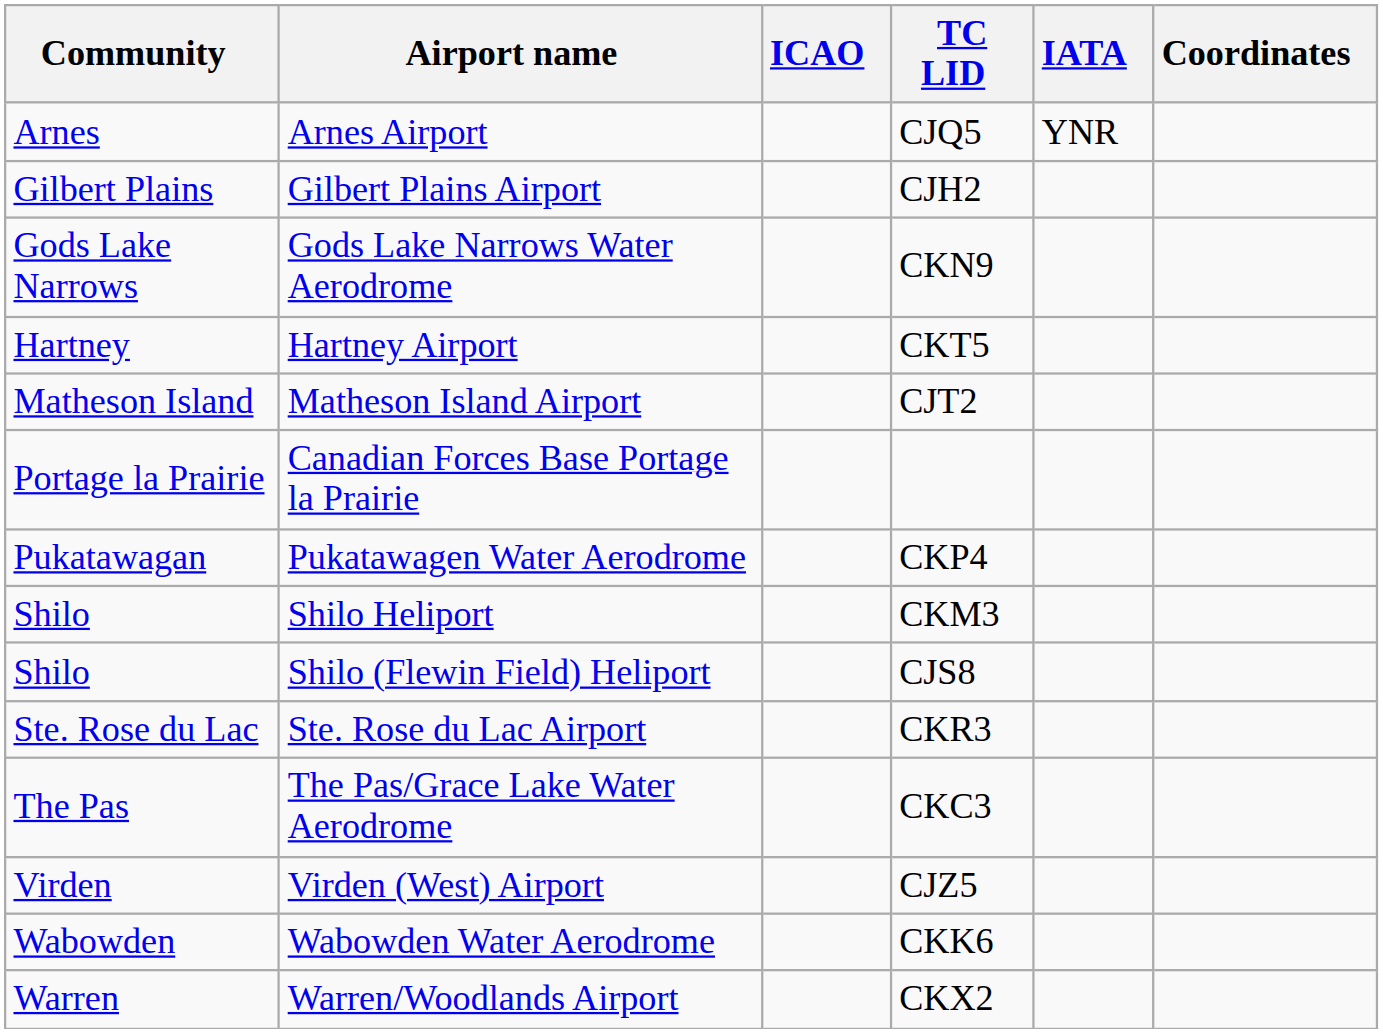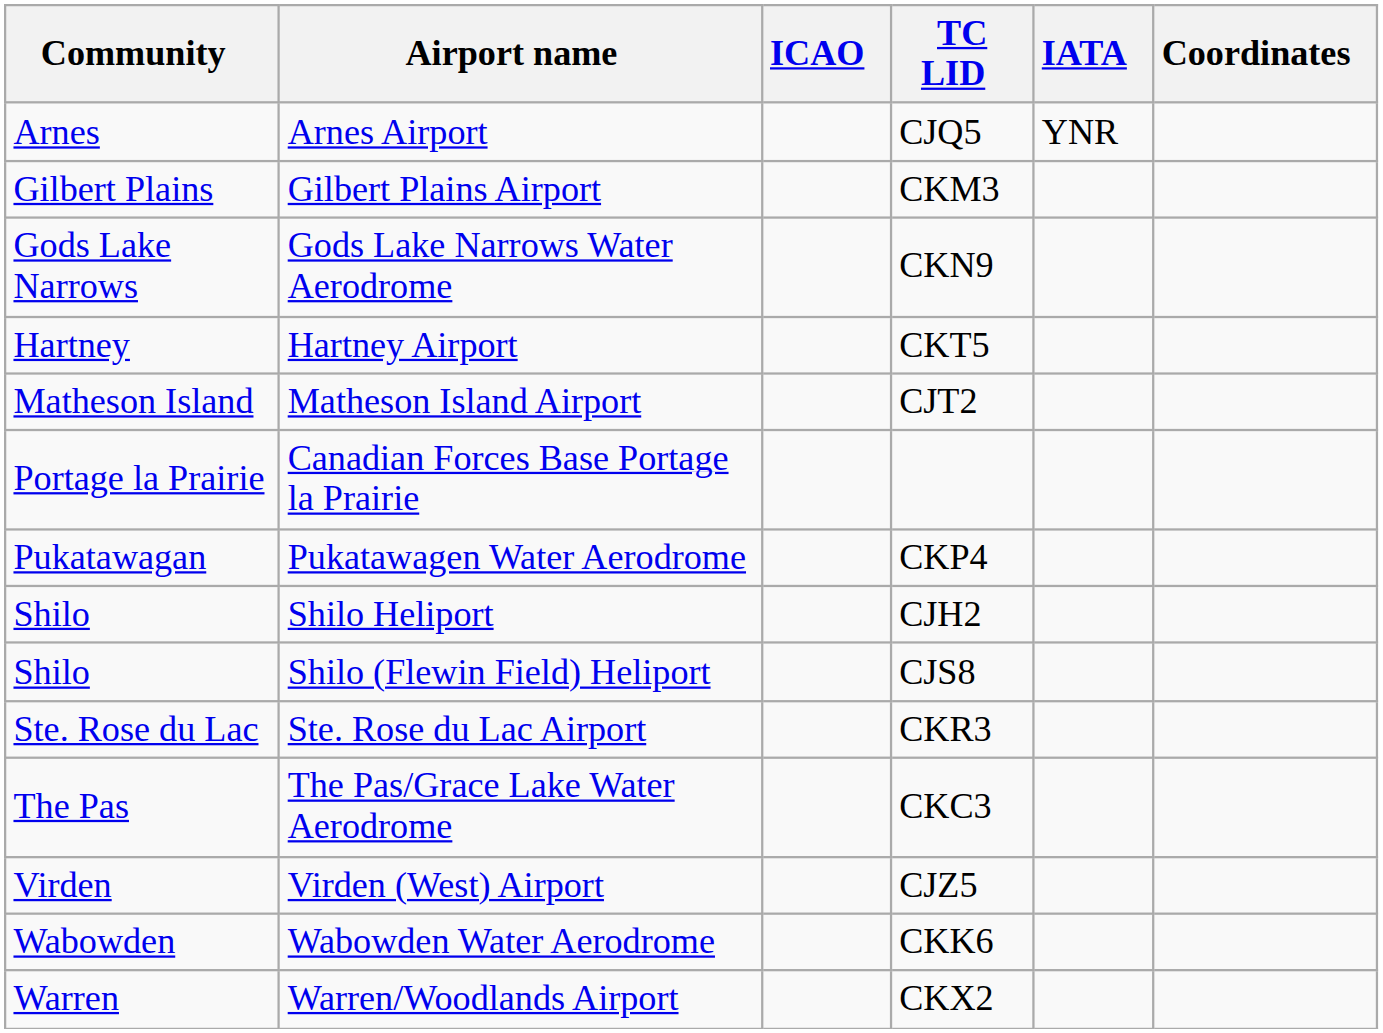 <table class="wikitable sortable" style="width:auto;">
 <tr>
 <th width="*">Community  </th>
 <th width="*">Airport name  </th>
 <th width="*"><a href='#'>ICAO</a>  </th>
 <th width="*"><a href='#'>TC</a> <a href='#'>LID</a>  </th>
 <th width="*"><a href='#'>IATA</a>  </th>
 <th width="*" class=unsortable>Coordinates  </th>
 </tr>
 <tr>
 <td><a href='#'>Arnes</a></td>
 <td><a href='#'>Arnes Airport</a></td>
 <td></td>
 <td>CJQ5</td>
 <td>YNR</td>
 <td></td>
 </tr>
 <tr>
 <td><a href='#'>Gilbert Plains</a></td>
 <td><a href='#'>Gilbert Plains Airport</a></td>
 <td></td>
-<td>CJH2</td>
+<td>CKM3</td>
 <td></td>
 <td></td>
 </tr>
 <tr>
 <td><a href='#'>Gods Lake Narrows</a></td>
 <td><a href='#'>Gods Lake Narrows Water Aerodrome</a></td>
 <td></td>
 <td>CKN9</td>
 <td></td>
 <td></td>
 </tr>
 <tr>
 <td><a href='#'>Hartney</a></td>
 <td><a href='#'>Hartney Airport</a></td>
 <td></td>
 <td>CKT5</td>
 <td></td>
 <td></td>
 </tr>
 <tr>
 <td><a href='#'>Matheson Island</a></td>
 <td><a href='#'>Matheson Island Airport</a></td>
 <td></td>
 <td>CJT2</td>
 <td></td>
 <td></td>
 </tr>
 <tr>
 <td><a href='#'>Portage la Prairie</a></td>
 <td><a href='#'>Canadian Forces Base Portage la Prairie</a></td>
 <td></td>
 <td></td>
 <td></td>
 <td></td>
 </tr>
 <tr>
 <td><a href='#'>Pukatawagan</a></td>
 <td><a href='#'>Pukatawagen Water Aerodrome</a></td>
 <td></td>
 <td>CKP4</td>
 <td></td>
 <td></td>
 </tr>
 <tr>
 <td><a href='#'>Shilo</a></td>
 <td><a href='#'>Shilo Heliport</a></td>
 <td></td>
-<td>CKM3</td>
+<td>CJH2</td>
 <td></td>
 <td></td>
 </tr>
 <tr>
 <td><a href='#'>Shilo</a></td>
 <td><a href='#'>Shilo (Flewin Field) Heliport</a></td>
 <td></td>
 <td>CJS8</td>
 <td></td>
 <td></td>
 </tr>
 <tr>
 <td><a href='#'>Ste. Rose du Lac</a></td>
 <td><a href='#'>Ste. Rose du Lac Airport</a></td>
 <td></td>
 <td>CKR3</td>
 <td></td>
 <td></td>
 </tr>
 <tr>
 <td><a href='#'>The Pas</a></td>
 <td><a href='#'>The Pas/Grace Lake Water Aerodrome</a></td>
 <td></td>
 <td>CKC3</td>
 <td></td>
 <td></td>
 </tr>
 <tr>
 <td><a href='#'>Virden</a></td>
 <td><a href='#'>Virden (West) Airport</a></td>
 <td></td>
 <td>CJZ5</td>
 <td></td>
 <td></td>
 </tr>
 <tr>
 <td><a href='#'>Wabowden</a></td>
 <td><a href='#'>Wabowden Water Aerodrome</a></td>
 <td></td>
 <td>CKK6</td>
 <td></td>
 <td></td>
 </tr>
 <tr>
 <td><a href='#'>Warren</a></td>
 <td><a href='#'>Warren/Woodlands Airport</a></td>
 <td></td>
 <td>CKX2</td>
 <td></td>
 <td></td>
 </tr>
 </table>
